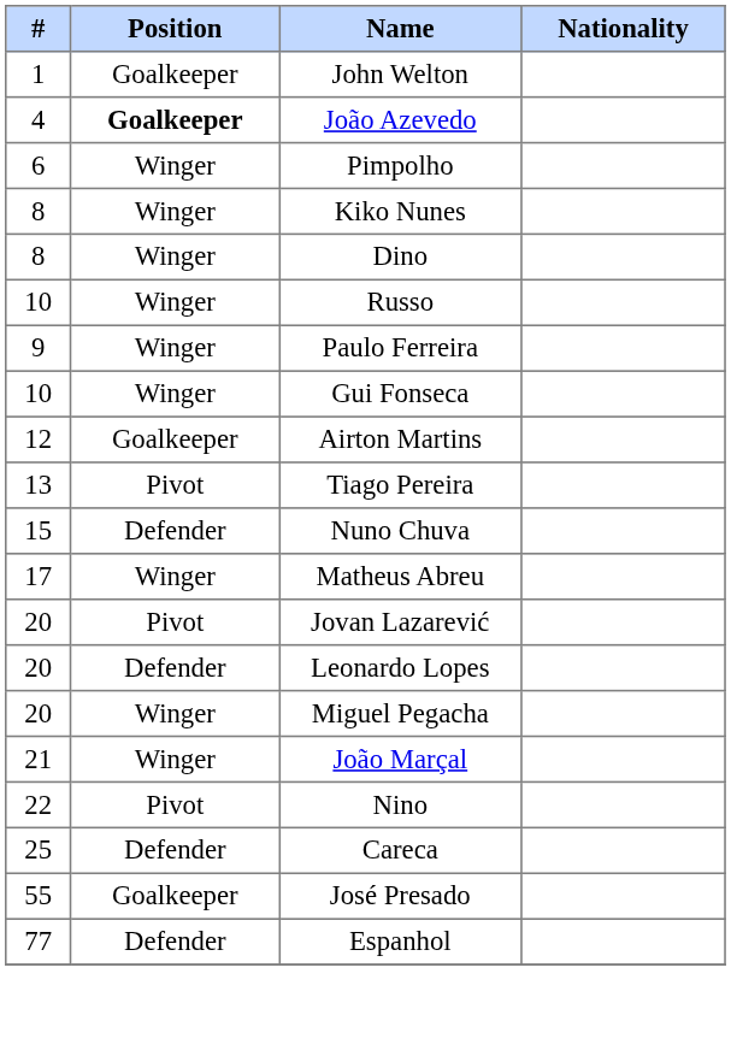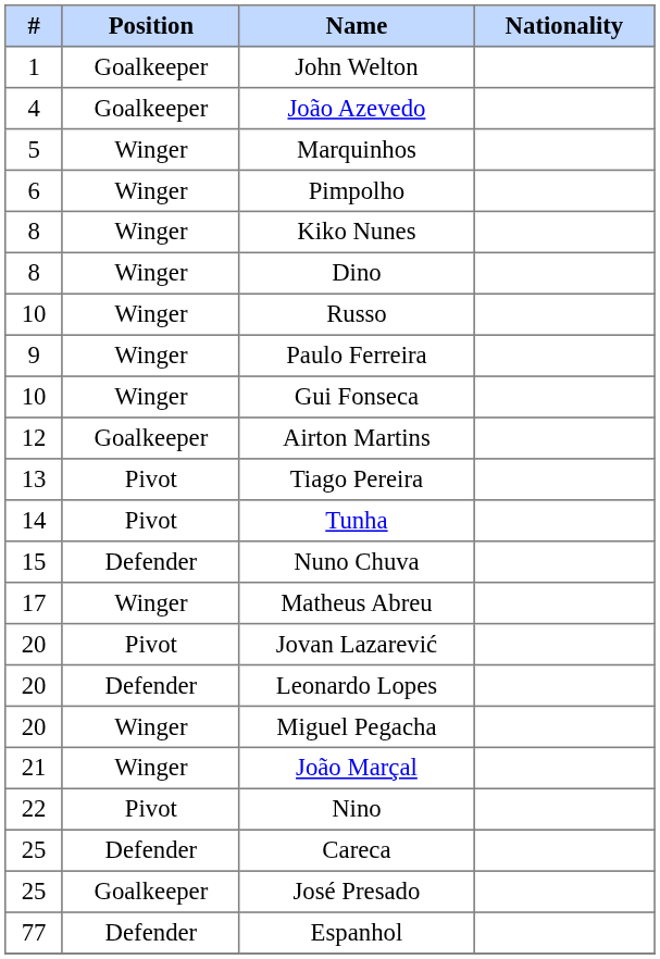 <table border=1 style="border-collapse:collapse; font-size:90%;" cellpadding=3 cellspacing=0 width=30%>
 <tr bgcolor=#C1D8FF>
 <th width=2%>#</th>
 <th width=5%>Position</th>
 <th width=10%>Name</th>
 <th width=5%>Nationality</th>
 </tr>
 <tr align=center>
 <td>1</td>
 <td>Goalkeeper</td>
 <td>John Welton</td>
 <td></td>
 </tr>
 <tr align=center>
 <td>4</td>
-<td><strong>Goalkeeper</strong></td>
+<td>Goalkeeper</td>
 <td><a href='#'>João Azevedo</a></td>
+<td></td>
+</tr>
+<tr align=center>
+<td>5</td>
+<td>Winger</td>
+<td>Marquinhos</td>
 <td></td>
 </tr>
 <tr align=center>
 <td>6</td>
 <td>Winger</td>
 <td>Pimpolho</td>
 <td></td>
 </tr>
 <tr align=center>
 <td>8</td>
 <td>Winger</td>
 <td>Kiko Nunes</td>
 <td></td>
 </tr>
 <tr align=center>
 <td>8</td>
 <td>Winger</td>
 <td>Dino</td>
 <td></td>
 </tr>
 <tr align=center>
 <td>10</td>
 <td>Winger</td>
 <td>Russo</td>
 <td></td>
 </tr>
 <tr align=center>
 <td>9</td>
 <td>Winger</td>
 <td>Paulo Ferreira</td>
 <td></td>
 </tr>
 <tr align=center>
 <td>10</td>
 <td>Winger</td>
 <td>Gui Fonseca</td>
 <td></td>
 </tr>
 <tr align=center>
 <td>12</td>
 <td>Goalkeeper</td>
 <td>Airton Martins</td>
 <td></td>
 </tr>
 <tr align=center>
 <td>13</td>
 <td>Pivot</td>
 <td>Tiago Pereira</td>
 <td></td>
 </tr>
 <tr align=center>
+<td>14</td>
+<td>Pivot</td>
+<td><a href='#'>Tunha</a></td>
+<td></td>
+</tr>
+<tr align=center>
 <td>15</td>
 <td>Defender</td>
 <td>Nuno Chuva</td>
 <td></td>
 </tr>
 <tr align=center>
 <td>17</td>
 <td>Winger</td>
 <td>Matheus Abreu</td>
 <td></td>
 </tr>
 <tr align=center>
 <td>20</td>
 <td>Pivot</td>
 <td>Jovan Lazarević</td>
 <td></td>
 </tr>
 <tr align=center>
 <td>20</td>
 <td>Defender</td>
 <td>Leonardo Lopes</td>
 <td></td>
 </tr>
 <tr align=center>
 <td>20</td>
 <td>Winger</td>
 <td>Miguel Pegacha</td>
 <td></td>
 </tr>
 <tr align=center>
 <td>21</td>
 <td>Winger</td>
 <td><a href='#'>João Marçal</a></td>
 <td></td>
 </tr>
 <tr align=center>
 <td>22</td>
 <td>Pivot</td>
 <td>Nino</td>
 <td></td>
 </tr>
 <tr align=center>
 <td>25</td>
 <td>Defender</td>
 <td>Careca</td>
 <td></td>
 </tr>
 <tr align=center>
-<td>55</td>
+<td>25</td>
 <td>Goalkeeper</td>
 <td>José Presado</td>
 <td></td>
 </tr>
 <tr align=center>
 <td>77</td>
 <td>Defender</td>
 <td>Espanhol</td>
 <td></td>
 </tr>
 <tr align=center>
 </tr>
 </table>
